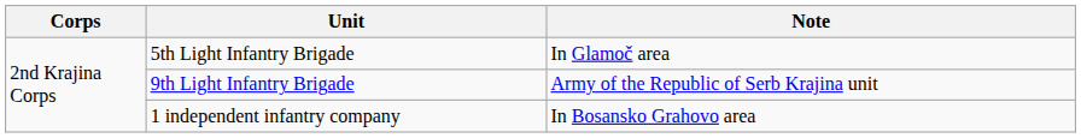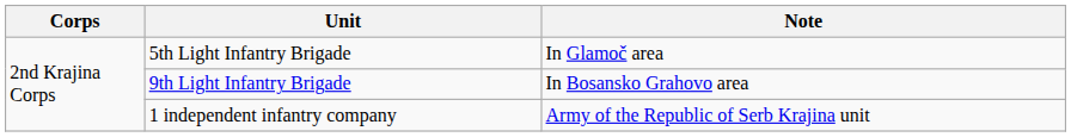 <table class="plainrowheaders wikitable collapsible" style="cellspacing=2px; text-align:left; font-size:90%;" width=800px>
 <tr style="font-size:100%; text-align:right;">
 <th style="width:100px;" scope="col">Corps</th>
 <th style="width:300px;" scope="col">Unit</th>
 <th style="width:400px;" scope="col">Note</th>
 </tr>
 <tr>
 <td rowspan=3>2nd Krajina Corps</td>
 <td>5th Light Infantry Brigade</td>
 <td>In <a href='#'>Glamoč</a> area</td>
 </tr>
 <tr>
 <td><a href='#'>9th Light Infantry Brigade</a></td>
-<td><a href='#'>Army of the Republic of Serb Krajina</a> unit</td>
+<td>In <a href='#'>Bosansko Grahovo</a> area</td>
 </tr>
 <tr>
 <td>1 independent infantry company</td>
-<td>In <a href='#'>Bosansko Grahovo</a> area</td>
+<td><a href='#'>Army of the Republic of Serb Krajina</a> unit</td>
 </tr>
 </table>
